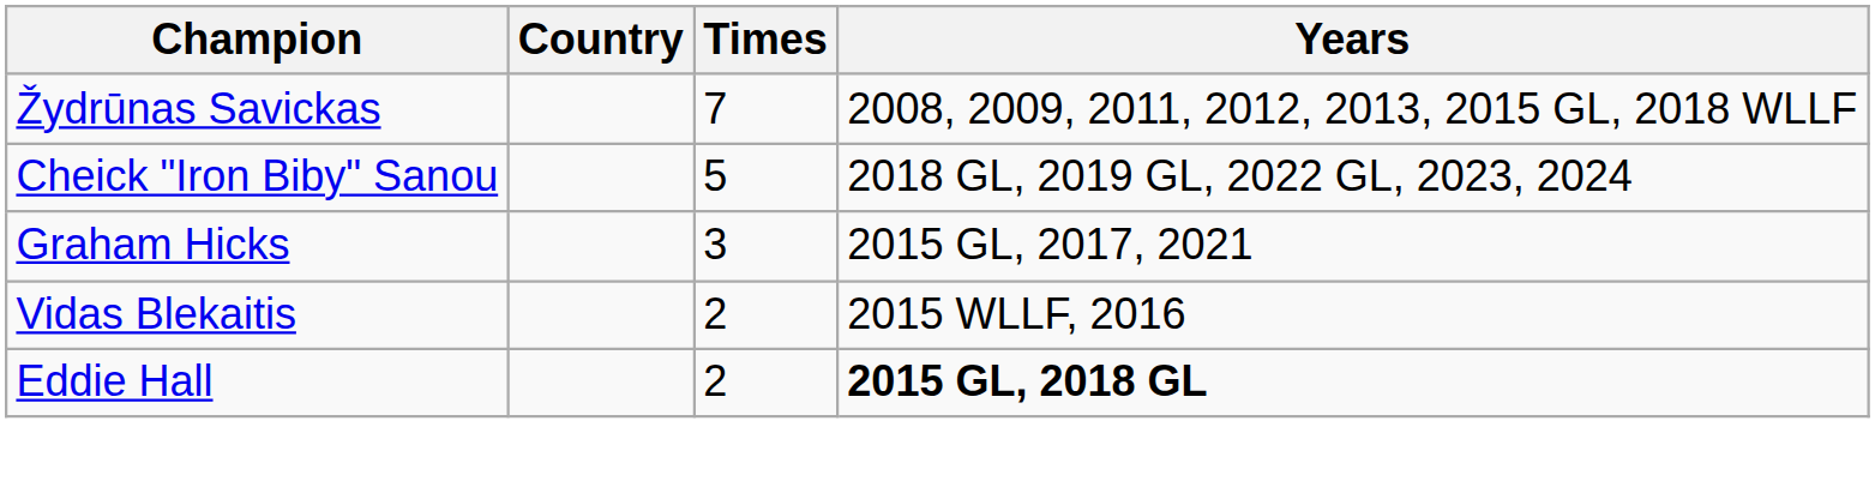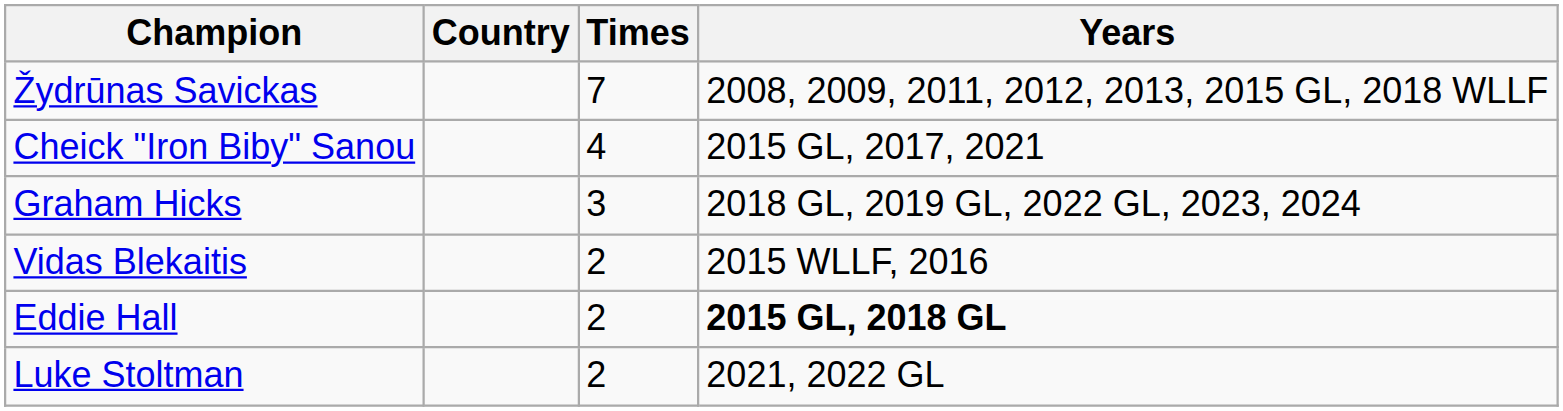 <table class="wikitable">
 <tr>
 <th>Champion</th>
 <th>Country</th>
 <th>Times</th>
 <th>Years</th>
 </tr>
 <tr>
 <td><a href='#'>Žydrūnas Savickas</a></td>
 <td></td>
 <td>7</td>
 <td>2008, 2009, 2011, 2012, 2013, 2015 GL, 2018 WLLF</td>
 </tr>
 <tr>
 <td><a href='#'>Cheick "Iron Biby" Sanou</a></td>
 <td></td>
-<td>5</td>
-<td>2018 GL, 2019 GL, 2022 GL, 2023, 2024</td>
+<td>4</td>
+<td>2015 GL, 2017, 2021</td>
 </tr>
 <tr>
 <td><a href='#'>Graham Hicks</a></td>
 <td></td>
 <td>3</td>
-<td>2015 GL, 2017, 2021</td>
+<td>2018 GL, 2019 GL, 2022 GL, 2023, 2024</td>
 </tr>
 <tr>
 <td><a href='#'>Vidas Blekaitis</a></td>
 <td></td>
 <td>2</td>
 <td>2015 WLLF, 2016</td>
 </tr>
 <tr>
 <td><a href='#'>Eddie Hall</a></td>
 <td></td>
 <td>2</td>
 <td><strong>2015 GL, 2018 GL</strong></td>
 </tr>
+<tr>
+<td><a href='#'>Luke Stoltman</a></td>
+<td></td>
+<td>2</td>
+<td>2021, 2022 GL</td>
+</tr>
 </table>
